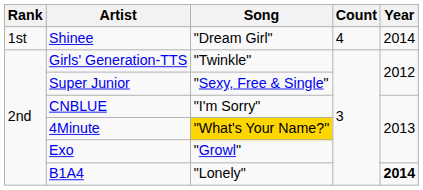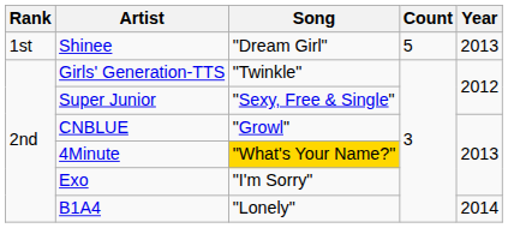 <table class="wikitable">
 <tr>
 <th>Rank</th>
 <th>Artist</th>
 <th>Song</th>
 <th>Count</th>
 <th>Year</th>
 </tr>
 <tr>
 <td>1st</td>
 <td><a href='#'>Shinee</a></td>
 <td>"Dream Girl"</td>
-<td>4</td>
-<td>2014</td>
+<td>5</td>
+<td>2013</td>
 </tr>
 <tr>
 <td rowspan='15'>2nd</td>
 <td><a href='#'>Girls' Generation-TTS</a></td>
 <td>"Twinkle"</td>
 <td rowspan='15'>3</td>
 <td rowspan='2'>2012</td>
 </tr>
 <tr>
 <td><a href='#'>Super Junior</a></td>
 <td>"<a href='#'>Sexy, Free & Single</a>"</td>
 </tr>
 <tr>
 <td><a href='#'>CNBLUE</a></td>
-<td>"I'm Sorry"</td>
+<td>"<a href='#'>Growl</a>"</td>
 <td rowspan='3'>2013</td>
 </tr>
 <tr>
 <td><a href='#'>4Minute</a></td>
 <td style="background: gold;">"What's Your Name?"</td>
 </tr>
 <tr>
 <td><a href='#'>Exo</a></td>
-<td>"<a href='#'>Growl</a>"</td>
+<td>"I'm Sorry"</td>
 </tr>
 <tr>
 <td><a href='#'>B1A4</a></td>
 <td>"Lonely"</td>
-<td><strong>2014</strong></td>
+<td>2014</td>
 </tr>
 </table>
